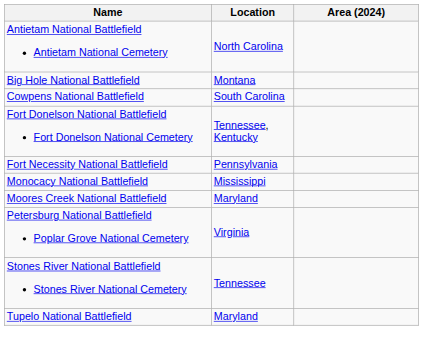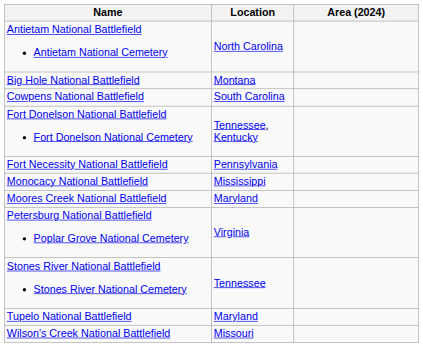 <table class="sortable wikitable" style="width:70%">
 <tr>
 <th style="width:50%;">Name</th>
 <th style="width:20%;">Location</th>
 <th>Area (2024)</th>
 </tr>
 <tr>
 <td><a href='#'>Antietam National Battlefield</a><br><ul><li><a href='#'>Antietam National Cemetery</a></li></ul></td>
 <td><a href='#'>North Carolina</a></td>
 <td></td>
 </tr>
 <tr>
 <td><a href='#'>Big Hole National Battlefield</a></td>
 <td><a href='#'>Montana</a></td>
 <td></td>
 </tr>
 <tr>
 <td><a href='#'>Cowpens National Battlefield</a></td>
 <td><a href='#'>South Carolina</a></td>
 <td></td>
 </tr>
 <tr>
 <td><a href='#'>Fort Donelson National Battlefield</a><br><ul><li><a href='#'>Fort Donelson National Cemetery</a></li></ul></td>
 <td><a href='#'>Tennessee</a>, <a href='#'>Kentucky</a></td>
 <td></td>
 </tr>
 <tr>
 <td><a href='#'>Fort Necessity National Battlefield</a></td>
 <td><a href='#'>Pennsylvania</a></td>
 <td></td>
 </tr>
 <tr>
 <td><a href='#'>Monocacy National Battlefield</a></td>
 <td><a href='#'>Mississippi</a></td>
 <td></td>
 </tr>
 <tr>
 <td><a href='#'>Moores Creek National Battlefield</a></td>
 <td><a href='#'>Maryland</a></td>
 <td></td>
 </tr>
 <tr>
 <td><a href='#'>Petersburg National Battlefield</a><br><ul><li><a href='#'>Poplar Grove National Cemetery</a></li></ul></td>
 <td><a href='#'>Virginia</a></td>
 <td></td>
 </tr>
 <tr>
 <td><a href='#'>Stones River National Battlefield</a><br><ul><li><a href='#'>Stones River National Cemetery</a></li></ul></td>
 <td><a href='#'>Tennessee</a></td>
 <td></td>
 </tr>
 <tr>
 <td><a href='#'>Tupelo National Battlefield</a></td>
 <td><a href='#'>Maryland</a></td>
 <td></td>
 </tr>
+<tr>
+<td><a href='#'>Wilson's Creek National Battlefield</a></td>
+<td><a href='#'>Missouri</a></td>
+<td></td>
+</tr>
 </table>
